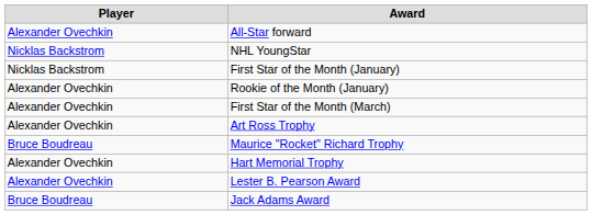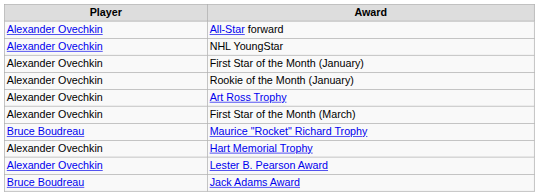 <table class="wikitable" width="50%">
 <tr align="center"  bgcolor="#dddddd">
 <td><strong>Player</strong></td>
 <td><strong>Award</strong></td>
 </tr>
 <tr>
 <td><a href='#'>Alexander Ovechkin</a></td>
 <td><a href='#'>All-Star</a> forward</td>
 </tr>
 <tr>
-<td><a href='#'>Nicklas Backstrom</a></td>
+<td><a href='#'>Alexander Ovechkin</a></td>
 <td>NHL YoungStar</td>
 </tr>
 <tr>
-<td>Nicklas Backstrom</td>
+<td>Alexander Ovechkin</td>
 <td>First Star of the Month (January)</td>
 </tr>
 <tr>
 <td>Alexander Ovechkin</td>
 <td>Rookie of the Month (January)</td>
 </tr>
 <tr>
 <td>Alexander Ovechkin</td>
-<td>First Star of the Month (March)</td>
+<td><a href='#'>Art Ross Trophy</a></td>
 </tr>
 <tr>
 <td>Alexander Ovechkin</td>
-<td><a href='#'>Art Ross Trophy</a></td>
+<td>First Star of the Month (March)</td>
 </tr>
 <tr>
 <td><a href='#'>Bruce Boudreau</a></td>
 <td><a href='#'>Maurice "Rocket" Richard Trophy</a></td>
 </tr>
 <tr>
 <td>Alexander Ovechkin</td>
 <td><a href='#'>Hart Memorial Trophy</a></td>
 </tr>
 <tr>
 <td><a href='#'>Alexander Ovechkin</a></td>
 <td><a href='#'>Lester B. Pearson Award</a></td>
 </tr>
 <tr>
 <td><a href='#'>Bruce Boudreau</a></td>
 <td><a href='#'>Jack Adams Award</a></td>
 </tr>
 </table>
